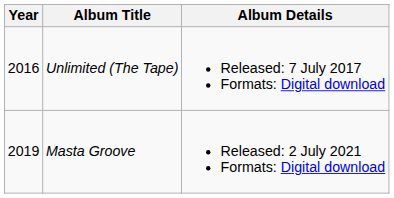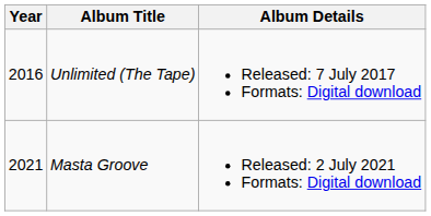 <table class="wikitable">
 <tr>
 <th>Year</th>
 <th>Album Title</th>
 <th>Album Details</th>
 </tr>
 <tr>
 <td>2016</td>
 <td><em>Unlimited (The Tape)</em></td>
 <td><br><ul><li>Released: 7 July 2017</li><li>Formats: <a href='#'>Digital download</a></li></ul></td>
 </tr>
 <tr>
-<td>2019</td>
+<td>2021</td>
 <td><em>Masta Groove</em></td>
 <td><br><ul><li>Released: 2 July 2021</li><li>Formats: <a href='#'>Digital download</a></li></ul></td>
 </tr>
 </table>
